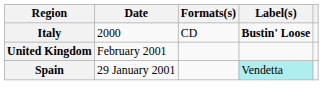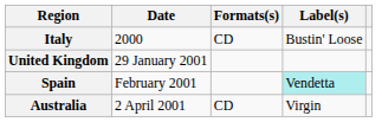 <table class="wikitable plainrowheaders">
 <tr>
 <th scope="col">Region</th>
 <th scope="col">Date</th>
 <th scope="col">Formats(s)</th>
 <th scope="col">Label(s)</th>
 <th scope="col"></th>
 </tr>
 <tr>
 <th scope="row">Italy</th>
 <td>2000</td>
 <td>CD</td>
-<td><strong>Bustin' Loose</strong></td>
+<td>Bustin' Loose</td>
 <td></td>
 </tr>
 <tr>
 <th scope="row">United Kingdom</th>
-<td>February 2001</td>
+<td>29 January 2001</td>
 <td></td>
 <td></td>
 <td></td>
 </tr>
 <tr>
 <th scope="row">Spain</th>
-<td>29 January 2001</td>
+<td>February 2001</td>
 <td></td>
 <td style="background: paleturquoise;">Vendetta</td>
 <td></td>
 </tr>
+<tr>
+<th scope="row">Australia</th>
+<td>2 April 2001</td>
+<td>CD</td>
+<td>Virgin</td>
+<td></td>
+</tr>
 </table>
